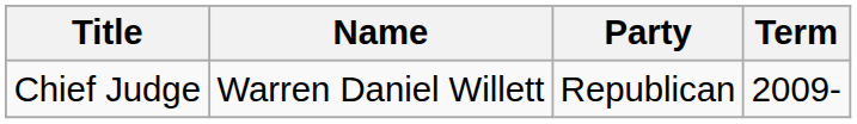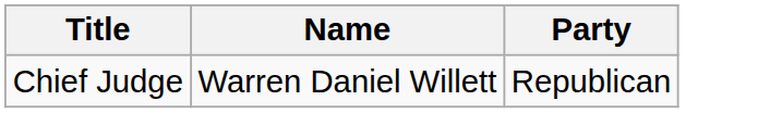 <table class = "wikitable">
 <tr>
 <th>Title</th>
 <th>Name</th>
 <th>Party</th>
-<th>Term</th>
 </tr>
 <tr>
 <td>Chief Judge</td>
 <td>Warren Daniel Willett</td>
 <td>Republican</td>
-<td>2009-</td>
 </tr>
 </table>
